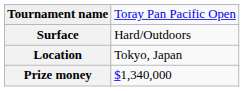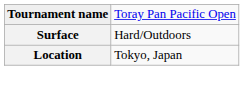 <table class="wikitable">
 <tr>
 <td bgcolor="#EFEFEF"><strong>Tournament name</strong></td>
 <td><a href='#'>Toray Pan Pacific Open</a></td>
 </tr>
 <tr>
 <th>Surface</th>
 <td>Hard/Outdoors</td>
 </tr>
 <tr>
 <th>Location</th>
 <td>Tokyo, Japan</td>
 </tr>
-<tr>
-<th>Prize money</th>
-<td><a href='#'>$</a>1,340,000</td>
-</tr>
 </table>
